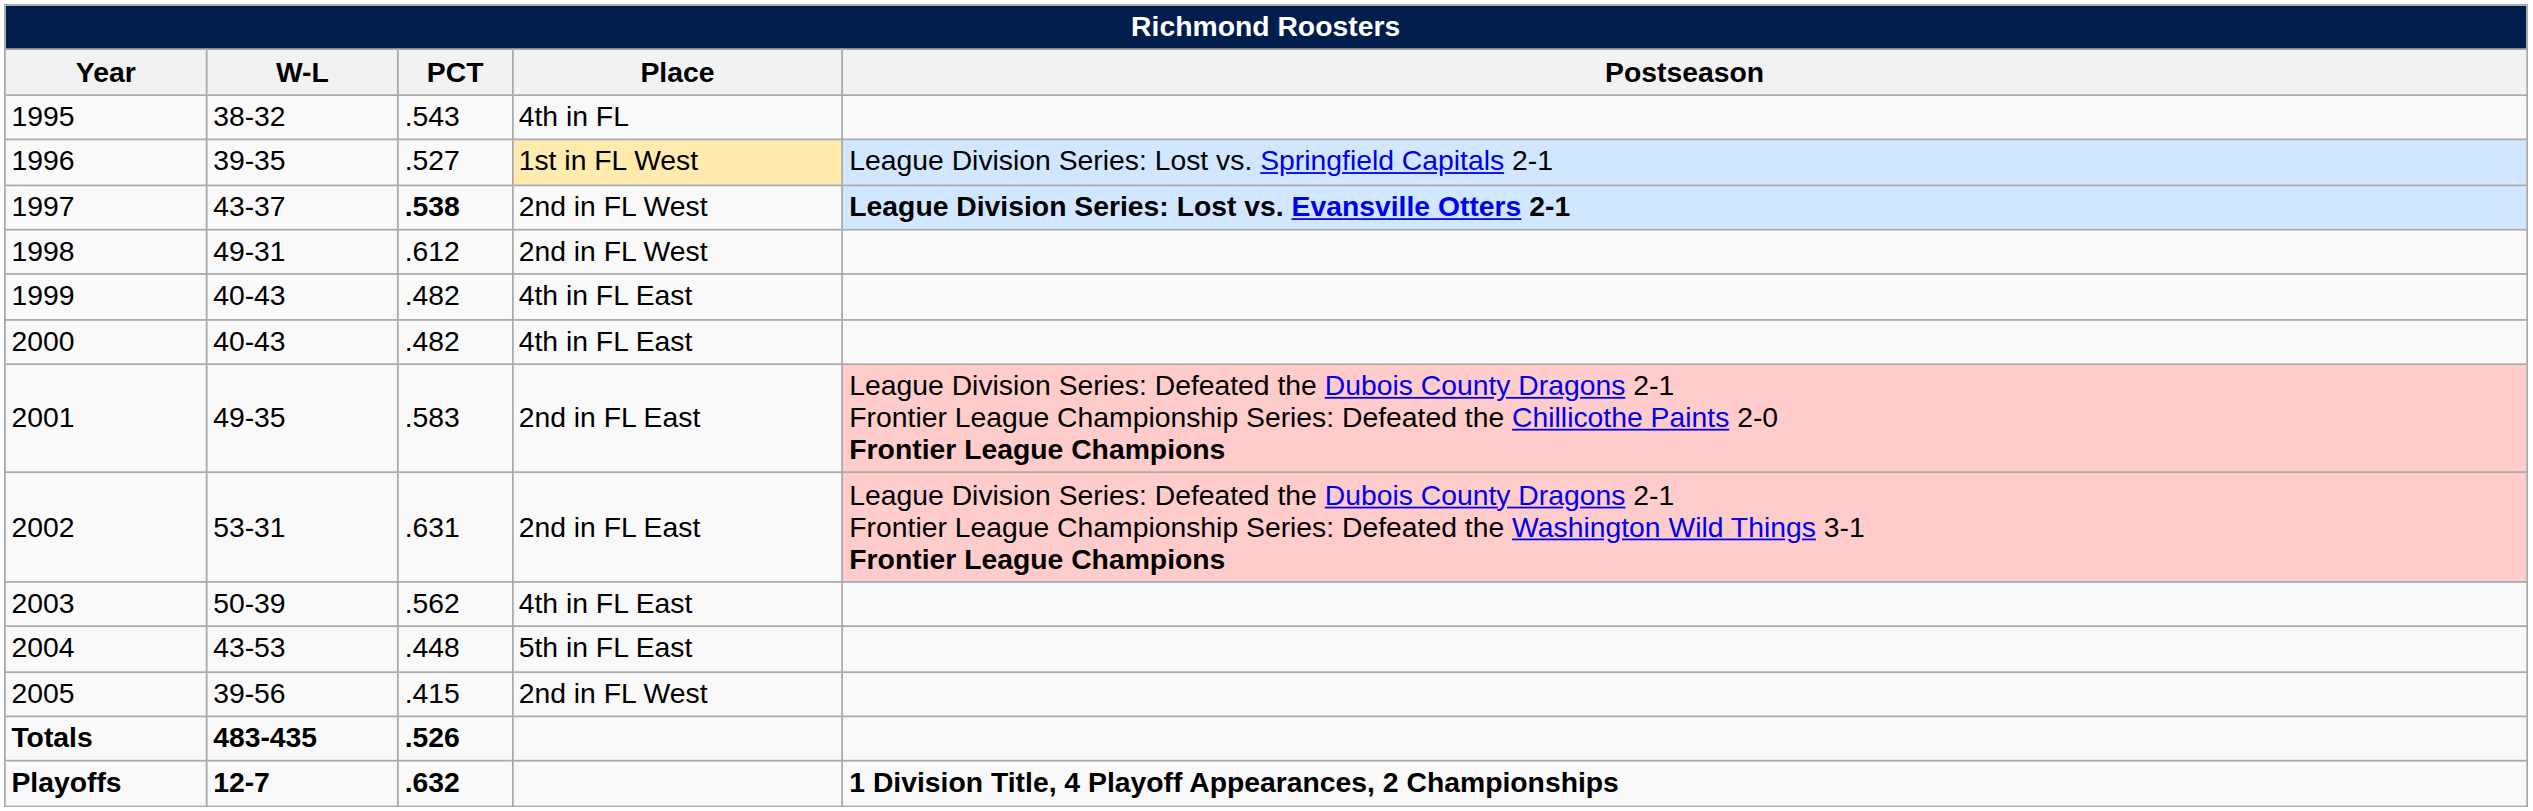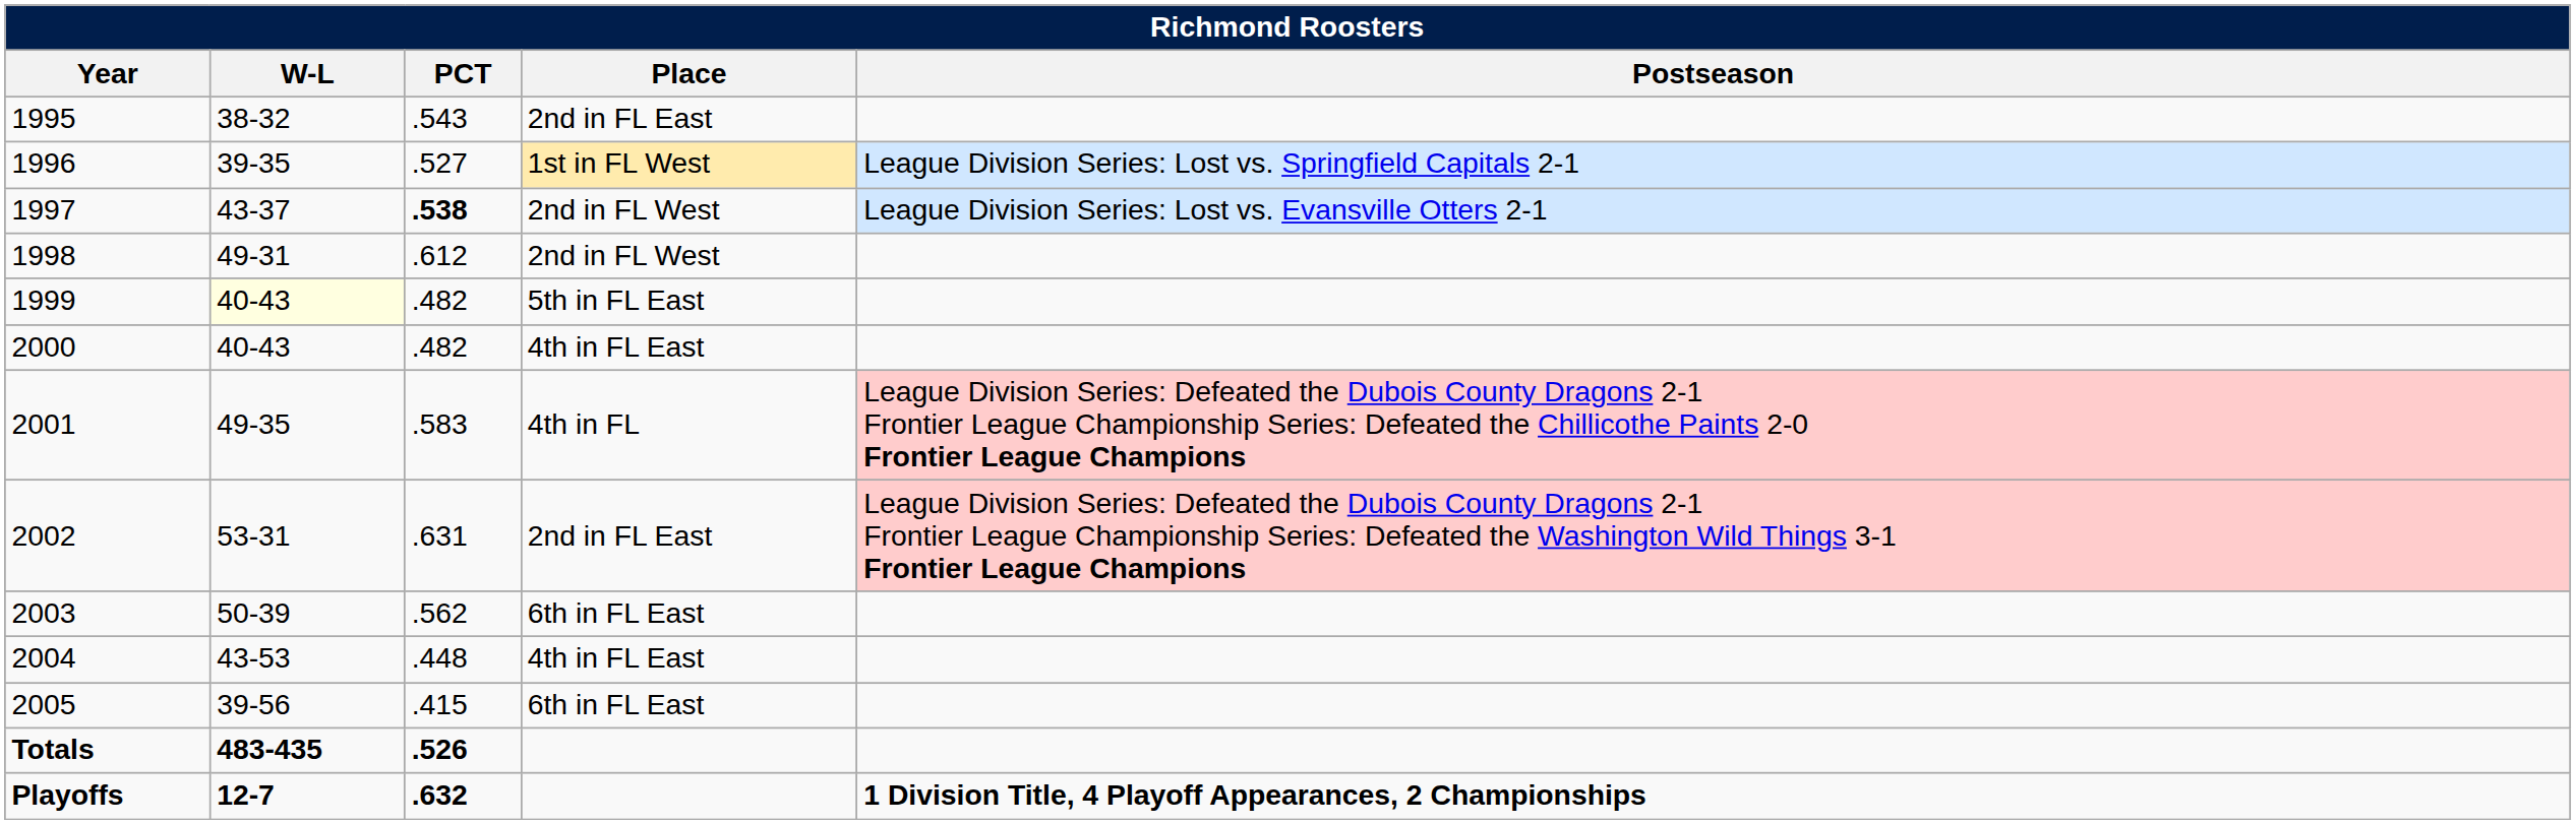 <table class="wikitable" width="90%">
 <tr>
 <th style="background:#001E4C; color:white;" colspan="5">Richmond Roosters</th>
 </tr>
 <tr>
 <th>Year</th>
 <th>W-L</th>
 <th>PCT</th>
 <th>Place</th>
 <th>Postseason</th>
 </tr>
 <tr>
 <td>1995</td>
 <td>38-32</td>
 <td>.543</td>
-<td>4th in FL</td>
+<td>2nd in FL East</td>
 <td></td>
 </tr>
 <tr>
 <td>1996</td>
 <td>39-35</td>
 <td>.527</td>
 <td bgcolor="FFEBAD">1st in FL West</td>
 <td bgcolor="#D0E7FF">League Division Series: Lost vs. <a href='#'>Springfield Capitals</a> 2-1</td>
 </tr>
 <tr>
 <td>1997</td>
 <td>43-37</td>
 <td><strong>.538</strong></td>
 <td>2nd in FL West</td>
-<td bgcolor="#D0E7FF"><strong>League Division Series: Lost vs. <a href='#'>Evansville Otters</a> 2-1</strong></td>
+<td bgcolor="#D0E7FF">League Division Series: Lost vs. <a href='#'>Evansville Otters</a> 2-1</td>
 </tr>
 <tr>
 <td>1998</td>
 <td>49-31</td>
 <td>.612</td>
 <td>2nd in FL West</td>
 <td></td>
 </tr>
 <tr>
 <td>1999</td>
-<td>40-43</td>
+<td style="background: lightyellow;">40-43</td>
 <td>.482</td>
-<td>4th in FL East</td>
+<td>5th in FL East</td>
 <td></td>
 </tr>
 <tr>
 <td>2000</td>
 <td>40-43</td>
 <td>.482</td>
 <td>4th in FL East</td>
 <td></td>
 </tr>
 <tr>
 <td>2001</td>
 <td>49-35</td>
 <td>.583</td>
-<td>2nd in FL East</td>
+<td>4th in FL</td>
 <td bgcolor="#FFCCCC">League Division Series: Defeated the <a href='#'>Dubois County Dragons</a> 2-1<br> Frontier League Championship Series: Defeated the <a href='#'>Chillicothe Paints</a> 2-0<br> <strong>Frontier League Champions</strong></td>
 </tr>
 <tr>
 <td>2002</td>
 <td>53-31</td>
 <td>.631</td>
 <td>2nd in FL East</td>
 <td bgcolor="#FFCCCC">League Division Series: Defeated the <a href='#'>Dubois County Dragons</a> 2-1<br> Frontier League Championship Series: Defeated the <a href='#'>Washington Wild Things</a> 3-1<br> <strong>Frontier League Champions</strong></td>
 </tr>
 <tr>
 <td>2003</td>
 <td>50-39</td>
 <td>.562</td>
-<td>4th in FL East</td>
+<td>6th in FL East</td>
 <td></td>
 </tr>
 <tr>
 <td>2004</td>
 <td>43-53</td>
 <td>.448</td>
-<td>5th in FL East</td>
+<td>4th in FL East</td>
 <td></td>
 </tr>
 <tr>
 <td>2005</td>
 <td>39-56</td>
 <td>.415</td>
-<td>2nd in FL West</td>
+<td>6th in FL East</td>
 <td></td>
 </tr>
 <tr>
 <td><strong>Totals</strong></td>
 <td><strong>483-435</strong></td>
 <td><strong>.526</strong></td>
 <td></td>
 <td></td>
 </tr>
 <tr>
 <td><strong>Playoffs</strong></td>
 <td><strong>12-7</strong></td>
 <td><strong>.632</strong></td>
 <td></td>
 <td><strong>1 Division Title, 4 Playoff Appearances, 2 Championships</strong></td>
 </tr>
 <tr>
 </tr>
 </table>
